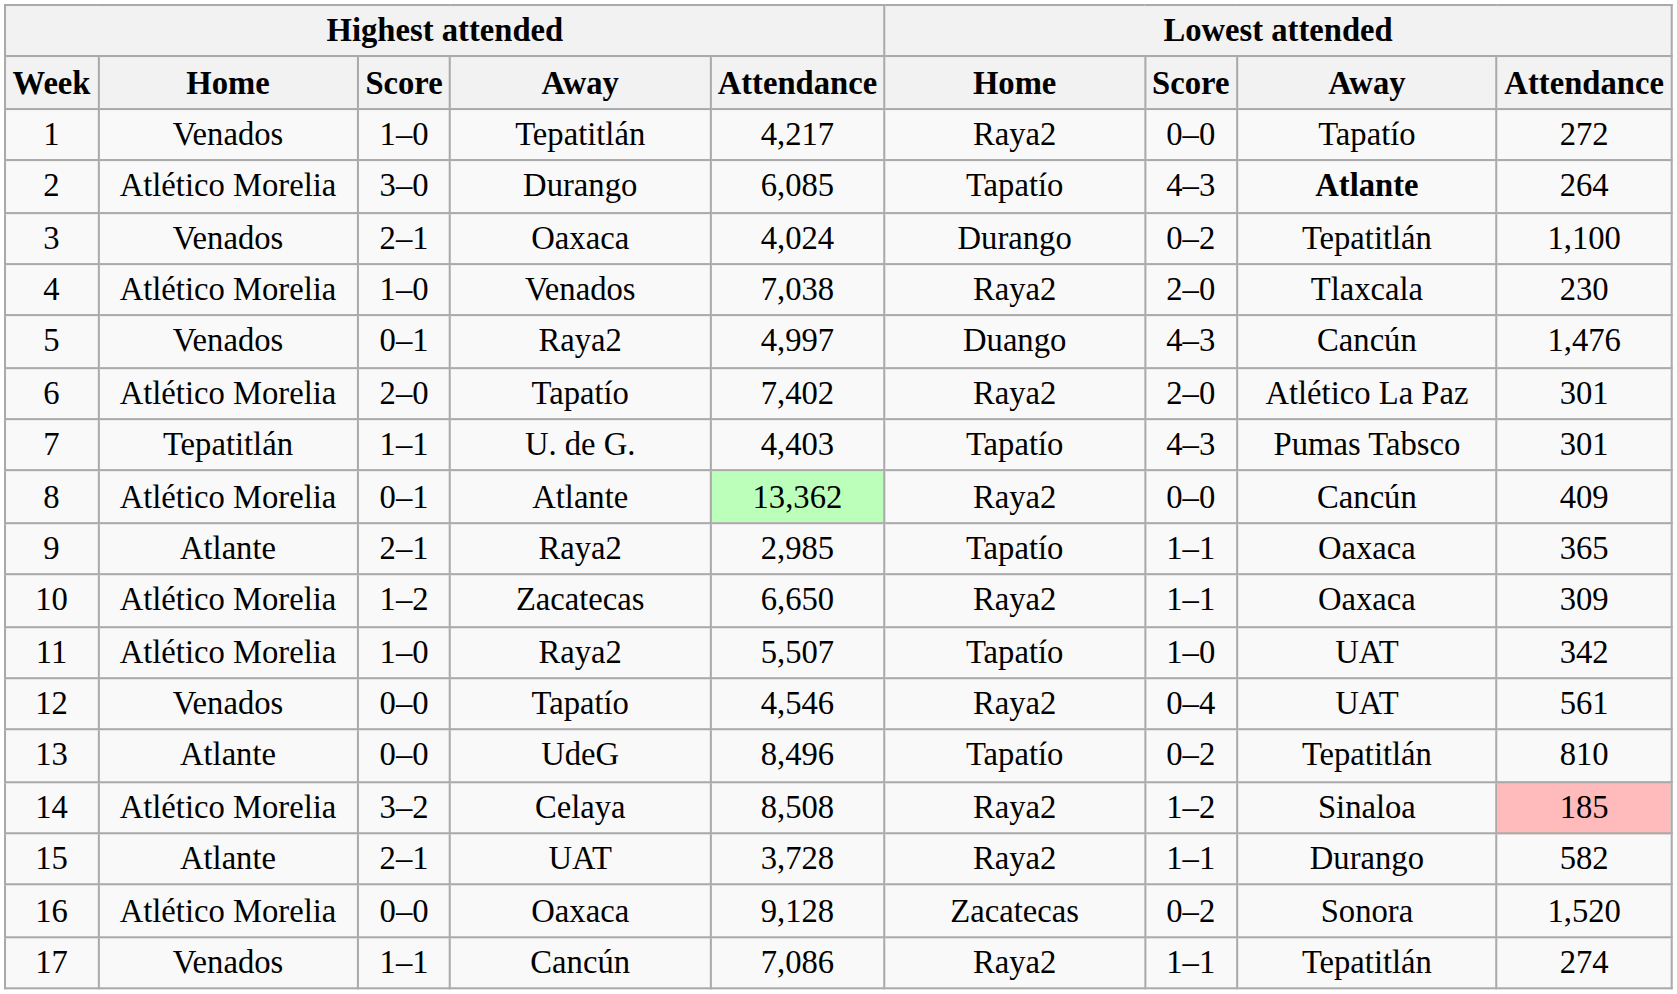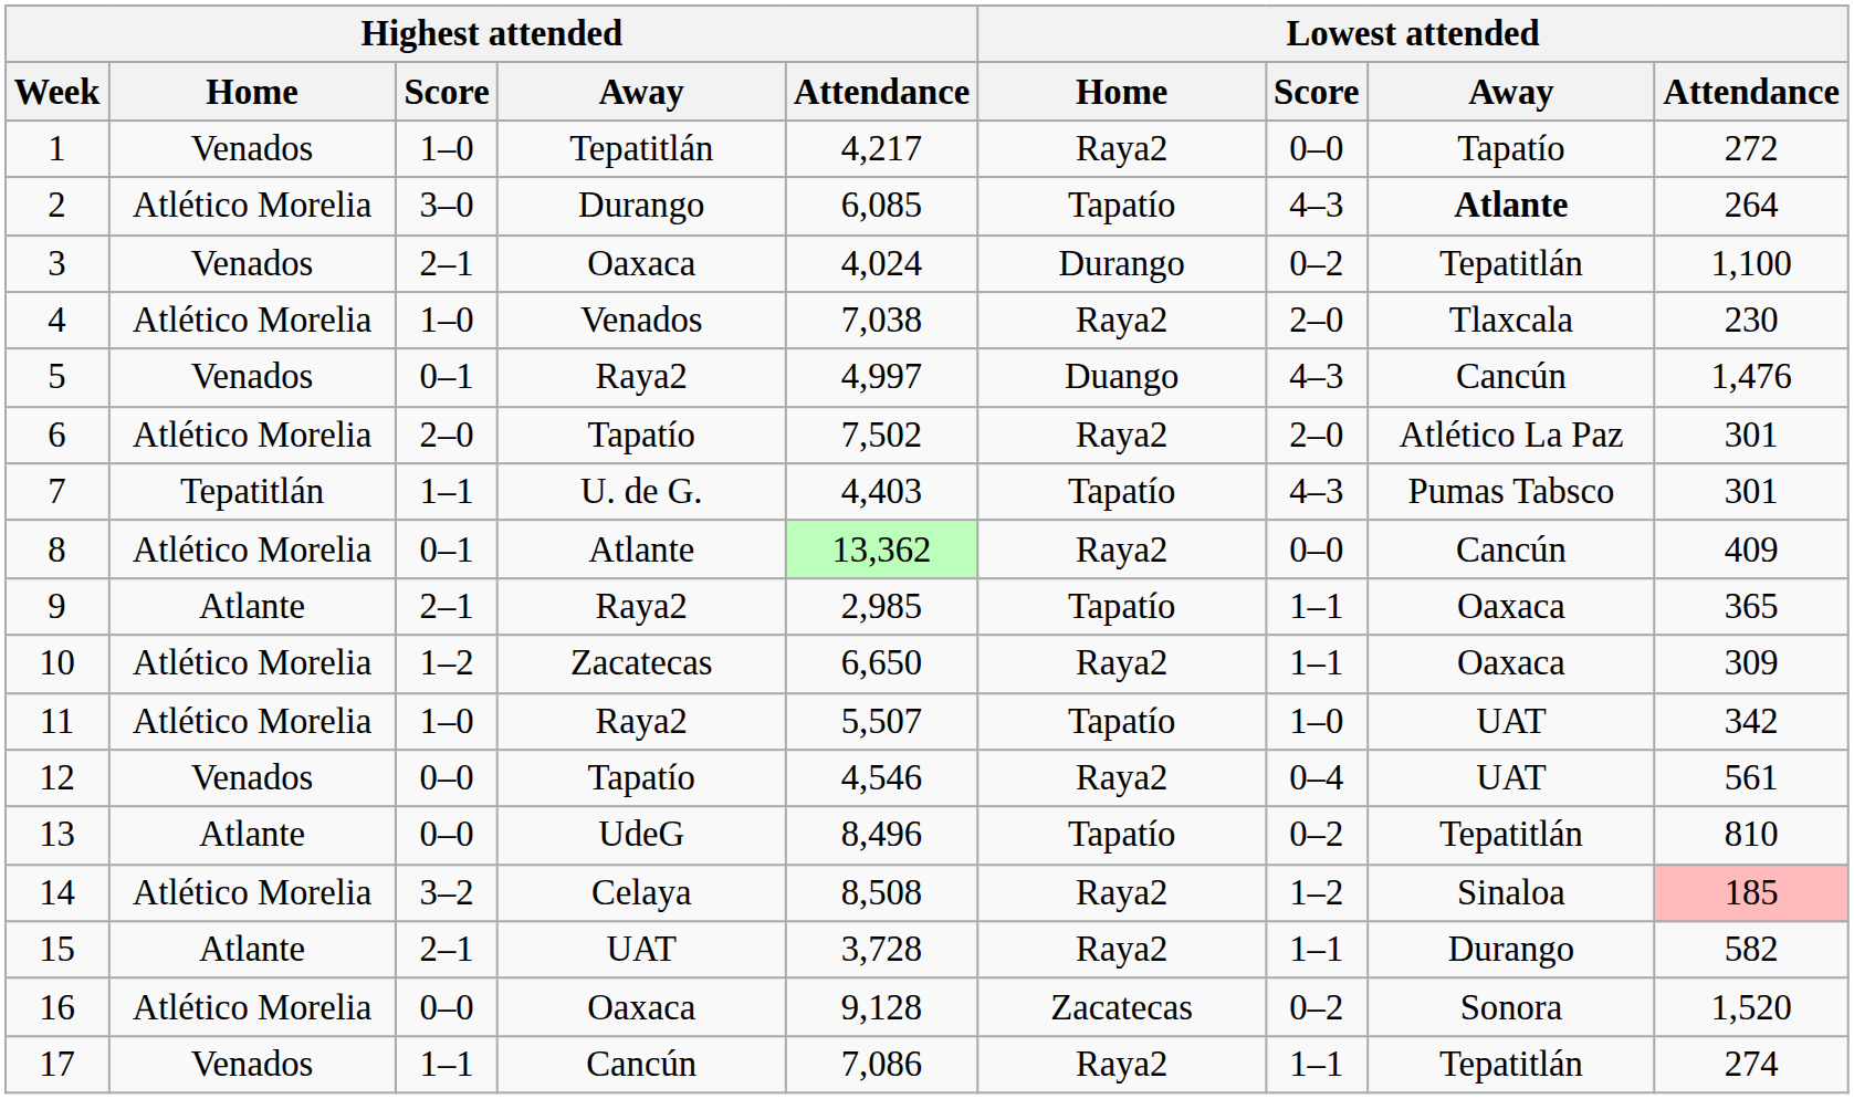 <table class="wikitable" style="text-align:center">
 <tr>
 <th colspan=5>Highest attended</th>
 <th colspan=4>Lowest attended</th>
 </tr>
 <tr>
 <th>Week</th>
 <th class="unsortable" width=120>Home</th>
 <th>Score</th>
 <th class="unsortable" width=120>Away</th>
 <th>Attendance</th>
 <th class="unsortable" width=120>Home</th>
 <th>Score</th>
 <th class="unsortable" width=120>Away</th>
 <th>Attendance</th>
 </tr>
 <tr>
 <td>1</td>
 <td>Venados</td>
 <td>1–0</td>
 <td>Tepatitlán</td>
 <td>4,217</td>
 <td>Raya2</td>
 <td>0–0</td>
 <td>Tapatío</td>
 <td>272</td>
 </tr>
 <tr>
 <td>2</td>
 <td>Atlético Morelia</td>
 <td>3–0</td>
 <td>Durango</td>
 <td>6,085</td>
 <td>Tapatío</td>
 <td>4–3</td>
 <td><strong>Atlante</strong></td>
 <td>264</td>
 </tr>
 <tr>
 <td>3</td>
 <td>Venados</td>
 <td>2–1</td>
 <td>Oaxaca</td>
 <td>4,024</td>
 <td>Durango</td>
 <td>0–2</td>
 <td>Tepatitlán</td>
 <td>1,100</td>
 </tr>
 <tr>
 <td>4</td>
 <td>Atlético Morelia</td>
 <td>1–0</td>
 <td>Venados</td>
 <td>7,038</td>
 <td>Raya2</td>
 <td>2–0</td>
 <td>Tlaxcala</td>
 <td>230</td>
 </tr>
 <tr>
 <td>5</td>
 <td>Venados</td>
 <td>0–1</td>
 <td>Raya2</td>
 <td>4,997</td>
 <td>Duango</td>
 <td>4–3</td>
 <td>Cancún</td>
 <td>1,476</td>
 </tr>
 <tr>
 <td>6</td>
 <td>Atlético Morelia</td>
 <td>2–0</td>
 <td>Tapatío</td>
-<td>7,402</td>
+<td>7,502</td>
 <td>Raya2</td>
 <td>2–0</td>
 <td>Atlético La Paz</td>
 <td>301</td>
 </tr>
 <tr>
 <td>7</td>
 <td>Tepatitlán</td>
 <td>1–1</td>
 <td>U. de G.</td>
 <td>4,403</td>
 <td>Tapatío</td>
 <td>4–3</td>
 <td>Pumas Tabsco</td>
 <td>301</td>
 </tr>
 <tr>
 <td>8</td>
 <td>Atlético Morelia</td>
 <td>0–1</td>
 <td>Atlante</td>
 <td bgcolor=BBFFBB>13,362</td>
 <td>Raya2</td>
 <td>0–0</td>
 <td>Cancún</td>
 <td>409</td>
 </tr>
 <tr>
 <td>9</td>
 <td>Atlante</td>
 <td>2–1</td>
 <td>Raya2</td>
 <td>2,985</td>
 <td>Tapatío</td>
 <td>1–1</td>
 <td>Oaxaca</td>
 <td>365</td>
 </tr>
 <tr>
 <td>10</td>
 <td>Atlético Morelia</td>
 <td>1–2</td>
 <td>Zacatecas</td>
 <td>6,650</td>
 <td>Raya2</td>
 <td>1–1</td>
 <td>Oaxaca</td>
 <td>309</td>
 </tr>
 <tr>
 <td>11</td>
 <td>Atlético Morelia</td>
 <td>1–0</td>
 <td>Raya2</td>
 <td>5,507</td>
 <td>Tapatío</td>
 <td>1–0</td>
 <td>UAT</td>
 <td>342</td>
 </tr>
 <tr>
 <td>12</td>
 <td>Venados</td>
 <td>0–0</td>
 <td>Tapatío</td>
 <td>4,546</td>
 <td>Raya2</td>
 <td>0–4</td>
 <td>UAT</td>
 <td>561</td>
 </tr>
 <tr>
 <td>13</td>
 <td>Atlante</td>
 <td>0–0</td>
 <td>UdeG</td>
 <td>8,496</td>
 <td>Tapatío</td>
 <td>0–2</td>
 <td>Tepatitlán</td>
 <td>810</td>
 </tr>
 <tr>
 <td>14</td>
 <td>Atlético Morelia</td>
 <td>3–2</td>
 <td>Celaya</td>
 <td>8,508</td>
 <td>Raya2</td>
 <td>1–2</td>
 <td>Sinaloa</td>
 <td bgcolor=FFBBBB>185</td>
 </tr>
 <tr>
 <td>15</td>
 <td>Atlante</td>
 <td>2–1</td>
 <td>UAT</td>
 <td>3,728</td>
 <td>Raya2</td>
 <td>1–1</td>
 <td>Durango</td>
 <td>582</td>
 </tr>
 <tr>
 <td>16</td>
 <td>Atlético Morelia</td>
 <td>0–0</td>
 <td>Oaxaca</td>
 <td>9,128</td>
 <td>Zacatecas</td>
 <td>0–2</td>
 <td>Sonora</td>
 <td>1,520</td>
 </tr>
 <tr>
 <td>17</td>
 <td>Venados</td>
 <td>1–1</td>
 <td>Cancún</td>
 <td>7,086</td>
 <td>Raya2</td>
 <td>1–1</td>
 <td>Tepatitlán</td>
 <td>274</td>
 </tr>
 </table>
